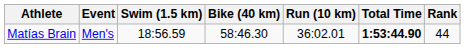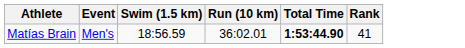 <table class="wikitable" style="font-size:90%">
 <tr>
 <th>Athlete</th>
 <th>Event</th>
 <th>Swim (1.5 km)</th>
-<th>Bike (40 km)</th>
 <th>Run (10 km)</th>
 <th>Total Time</th>
 <th>Rank</th>
 </tr>
 <tr align=center>
 <td align=left><a href='#'>Matías Brain</a></td>
 <td align=left><a href='#'>Men's</a></td>
 <td>18:56.59</td>
-<td>58:46.30</td>
 <td>36:02.01</td>
 <td><strong>1:53:44.90</strong></td>
-<td>44</td>
+<td>41</td>
 </tr>
 </table>
